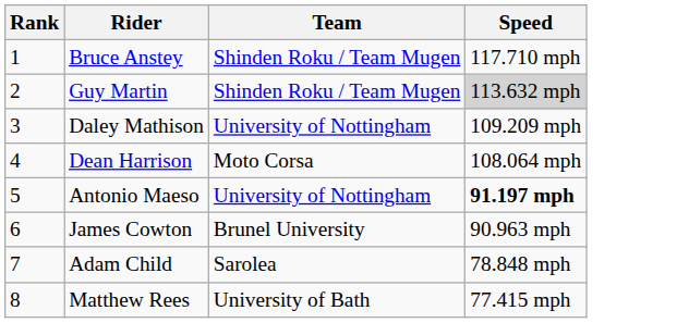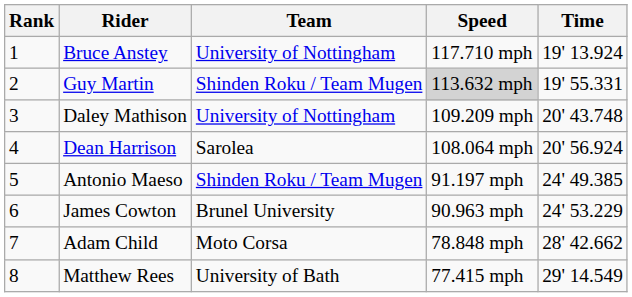 <table class="wikitable" style="font-size: 95%;">
 <tr style="background:#efefef;">
 <th>Rank</th>
 <th>Rider</th>
 <th>Team</th>
 <th>Speed</th>
+<th>Time</th>
 </tr>
 <tr>
 <td>1</td>
 <td> <a href='#'>Bruce Anstey</a></td>
-<td><a href='#'>Shinden Roku / Team Mugen</a></td>
+<td><a href='#'>University of Nottingham</a></td>
 <td>117.710 mph</td>
+<td>19' 13.924</td>
 </tr>
 <tr>
 <td>2</td>
 <td> <a href='#'>Guy Martin</a></td>
 <td><a href='#'>Shinden Roku / Team Mugen</a></td>
 <td style="background: lightgrey;">113.632 mph</td>
+<td>19' 55.331</td>
 </tr>
 <tr>
 <td>3</td>
 <td> Daley Mathison</td>
 <td><a href='#'>University of Nottingham</a></td>
 <td>109.209 mph</td>
+<td>20' 43.748</td>
 </tr>
 <tr>
 <td>4</td>
 <td> <a href='#'>Dean Harrison</a></td>
-<td>Moto Corsa</td>
+<td>Sarolea</td>
 <td>108.064 mph</td>
+<td>20' 56.924</td>
 </tr>
 <tr>
 <td>5</td>
 <td> Antonio Maeso</td>
-<td><a href='#'>University of Nottingham</a></td>
-<td><strong>91.197 mph</strong></td>
+<td><a href='#'>Shinden Roku / Team Mugen</a></td>
+<td>91.197 mph</td>
+<td>24' 49.385</td>
 </tr>
 <tr>
 <td>6</td>
 <td> James Cowton</td>
 <td>Brunel University</td>
 <td>90.963 mph</td>
+<td>24' 53.229</td>
 </tr>
 <tr>
 <td>7</td>
 <td> Adam Child</td>
-<td>Sarolea</td>
+<td>Moto Corsa</td>
 <td>78.848 mph</td>
+<td>28' 42.662</td>
 </tr>
 <tr>
 <td>8</td>
 <td> Matthew Rees</td>
 <td>University of Bath</td>
 <td>77.415 mph</td>
+<td>29' 14.549</td>
 </tr>
 </table>
